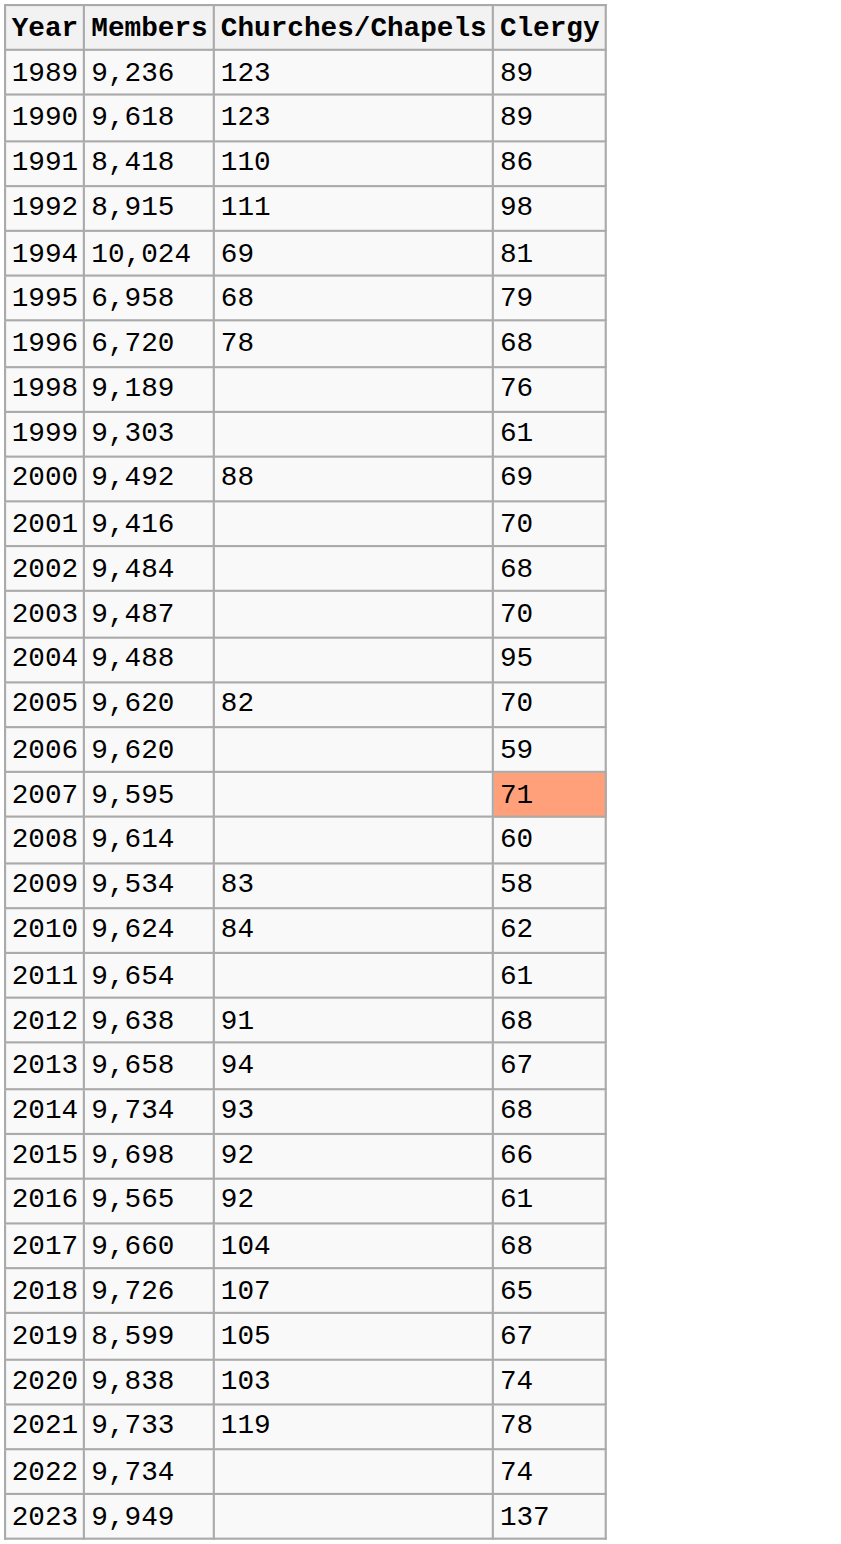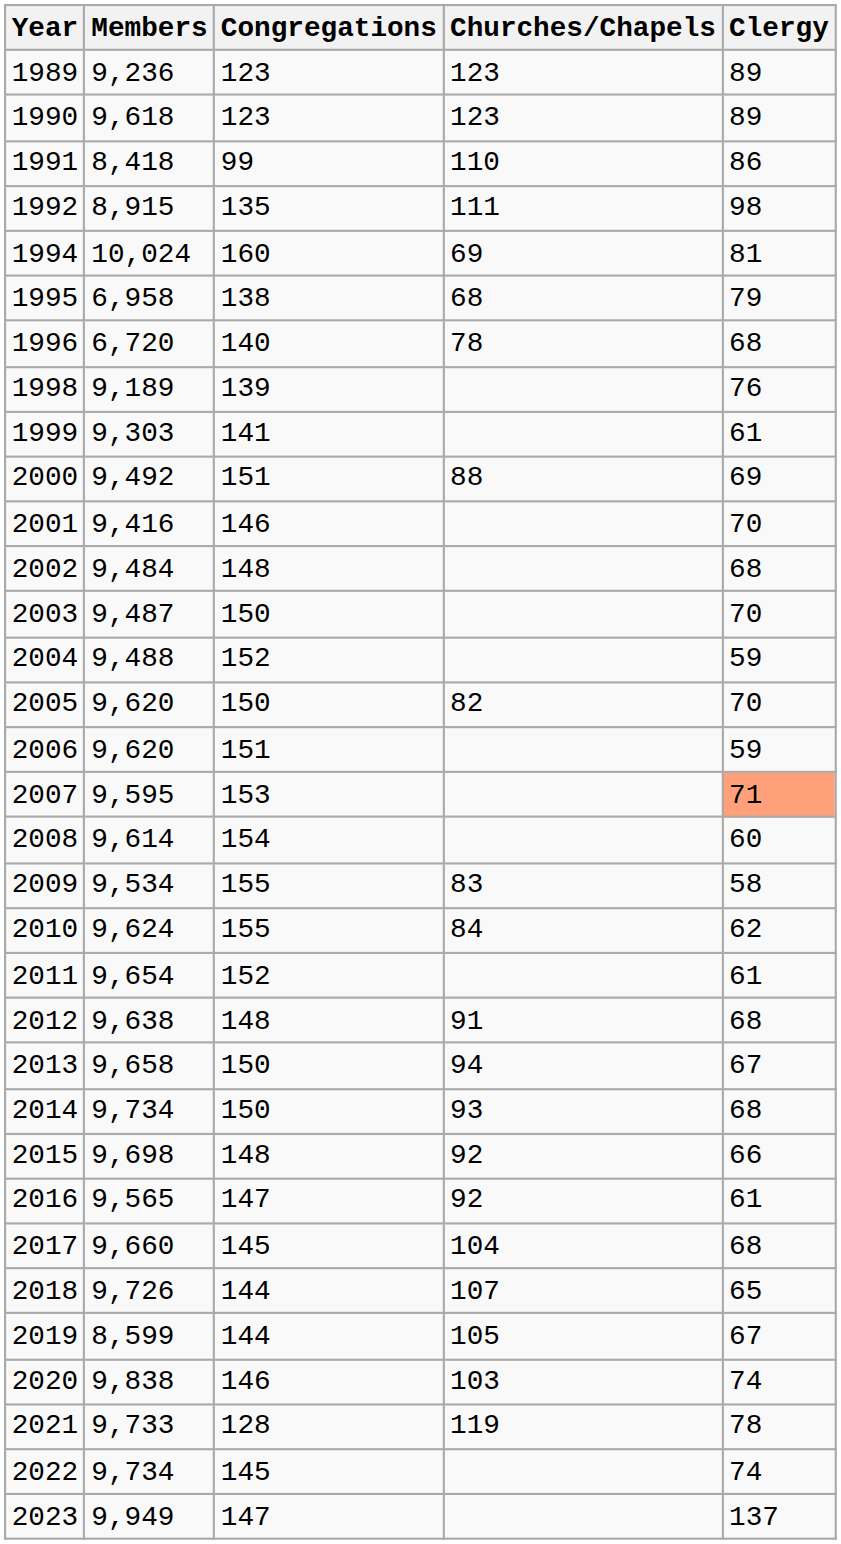 <table class="wikitable sortable mw-collapsible">
 <tr>
 <th>Year</th>
 <th>Members</th>
+<th>Congregations</th>
 <th>Churches/Chapels</th>
 <th>Clergy</th>
 </tr>
 <tr>
 <td>1989</td>
 <td>9,236</td>
 <td>123</td>
+<td>123</td>
 <td>89</td>
 </tr>
 <tr>
 <td>1990</td>
 <td>9,618</td>
 <td>123</td>
+<td>123</td>
 <td>89</td>
 </tr>
 <tr>
 <td>1991</td>
 <td>8,418</td>
+<td>99</td>
 <td>110</td>
 <td>86</td>
 </tr>
 <tr>
 <td>1992</td>
 <td>8,915</td>
+<td>135</td>
 <td>111</td>
 <td>98</td>
 </tr>
 <tr>
 <td>1994</td>
 <td>10,024</td>
+<td>160</td>
 <td>69</td>
 <td>81</td>
 </tr>
 <tr>
 <td>1995</td>
 <td>6,958</td>
+<td>138</td>
 <td>68</td>
 <td>79</td>
 </tr>
 <tr>
 <td>1996</td>
 <td>6,720</td>
+<td>140</td>
 <td>78</td>
 <td>68</td>
 </tr>
 <tr>
 <td>1998</td>
 <td>9,189</td>
+<td>139</td>
 <td></td>
 <td>76</td>
 </tr>
 <tr>
 <td>1999</td>
 <td>9,303</td>
+<td>141</td>
 <td></td>
 <td>61</td>
 </tr>
 <tr>
 <td>2000</td>
 <td>9,492</td>
+<td>151</td>
 <td>88</td>
 <td>69</td>
 </tr>
 <tr>
 <td>2001</td>
 <td>9,416</td>
+<td>146</td>
 <td></td>
 <td>70</td>
 </tr>
 <tr>
 <td>2002</td>
 <td>9,484</td>
+<td>148</td>
 <td></td>
 <td>68</td>
 </tr>
 <tr>
 <td>2003</td>
 <td>9,487</td>
+<td>150</td>
 <td></td>
 <td>70</td>
 </tr>
 <tr>
 <td>2004</td>
 <td>9,488</td>
+<td>152</td>
 <td></td>
-<td>95</td>
+<td>59</td>
 </tr>
 <tr>
 <td>2005</td>
 <td>9,620</td>
+<td>150</td>
 <td>82</td>
 <td>70</td>
 </tr>
 <tr>
 <td>2006</td>
 <td>9,620</td>
+<td>151</td>
 <td></td>
 <td>59</td>
 </tr>
 <tr>
 <td>2007</td>
 <td>9,595</td>
+<td>153</td>
 <td></td>
 <td style="background: lightsalmon;">71</td>
 </tr>
 <tr>
 <td>2008</td>
 <td>9,614</td>
+<td>154</td>
 <td></td>
 <td>60</td>
 </tr>
 <tr>
 <td>2009</td>
 <td>9,534</td>
+<td>155</td>
 <td>83</td>
 <td>58</td>
 </tr>
 <tr>
 <td>2010</td>
 <td>9,624</td>
+<td>155</td>
 <td>84</td>
 <td>62</td>
 </tr>
 <tr>
 <td>2011</td>
 <td>9,654</td>
+<td>152</td>
 <td></td>
 <td>61</td>
 </tr>
 <tr>
 <td>2012</td>
 <td>9,638</td>
+<td>148</td>
 <td>91</td>
 <td>68</td>
 </tr>
 <tr>
 <td>2013</td>
 <td>9,658</td>
+<td>150</td>
 <td>94</td>
 <td>67</td>
 </tr>
 <tr>
 <td>2014</td>
 <td>9,734</td>
+<td>150</td>
 <td>93</td>
 <td>68</td>
 </tr>
 <tr>
 <td>2015</td>
 <td>9,698</td>
+<td>148</td>
 <td>92</td>
 <td>66</td>
 </tr>
 <tr>
 <td>2016</td>
 <td>9,565</td>
+<td>147</td>
 <td>92</td>
 <td>61</td>
 </tr>
 <tr>
 <td>2017</td>
 <td>9,660</td>
+<td>145</td>
 <td>104</td>
 <td>68</td>
 </tr>
 <tr>
 <td>2018</td>
 <td>9,726</td>
+<td>144</td>
 <td>107</td>
 <td>65</td>
 </tr>
 <tr>
 <td>2019</td>
 <td>8,599</td>
+<td>144</td>
 <td>105</td>
 <td>67</td>
 </tr>
 <tr>
 <td>2020</td>
 <td>9,838</td>
+<td>146</td>
 <td>103</td>
 <td>74</td>
 </tr>
 <tr>
 <td>2021</td>
 <td>9,733</td>
+<td>128</td>
 <td>119</td>
 <td>78</td>
 </tr>
 <tr>
 <td>2022</td>
 <td>9,734</td>
+<td>145</td>
 <td></td>
 <td>74</td>
 </tr>
 <tr>
 <td>2023</td>
 <td>9,949</td>
+<td>147</td>
 <td></td>
 <td>137</td>
 </tr>
 </table>
